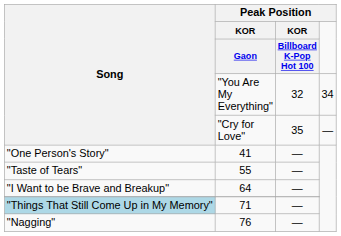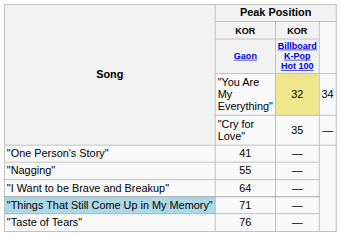 <table class="wikitable sortable" style="text-align:center;">
 <tr>
 <th rowspan="5">Song</th>
 <th colspan="5">Peak Position</th>
 </tr>
 <tr>
 <th width="30"><small>KOR</small></th>
 <th width="30"><small>KOR</small></th>
 </tr>
 <tr style="font-size:smaller;">
 <th><a href='#'>Gaon</a></th>
 <th><a href='#'>Billboard</a><br><a href='#'>K-Pop Hot 100</a></th>
 </tr>
 <tr>
 <td align="left">"You Are My Everything"</td>
-<td>32</td>
+<td style="background: khaki;">32</td>
 <td>34</td>
 </tr>
 <tr>
 <td align="left">"Cry for Love"</td>
 <td>35</td>
 <td>—</td>
 </tr>
 <tr>
 <td align="left">"One Person's Story"</td>
 <td>41</td>
 <td>—</td>
 </tr>
 <tr>
-<td align="left">"Taste of Tears"</td>
+<td align="left">"Nagging"</td>
 <td>55</td>
 <td>—</td>
 </tr>
 <tr>
 <td align="left">"I Want to be Brave and Breakup"</td>
 <td>64</td>
 <td>—</td>
 </tr>
 <tr>
 </tr>
 <tr>
 <td align="left" style="background: lightblue;">"Things That Still Come Up in My Memory"</td>
 <td>71</td>
 <td>—</td>
 </tr>
 <tr>
-<td align="left">"Nagging"</td>
+<td align="left">"Taste of Tears"</td>
 <td>76</td>
 <td>—</td>
 </tr>
 </table>
